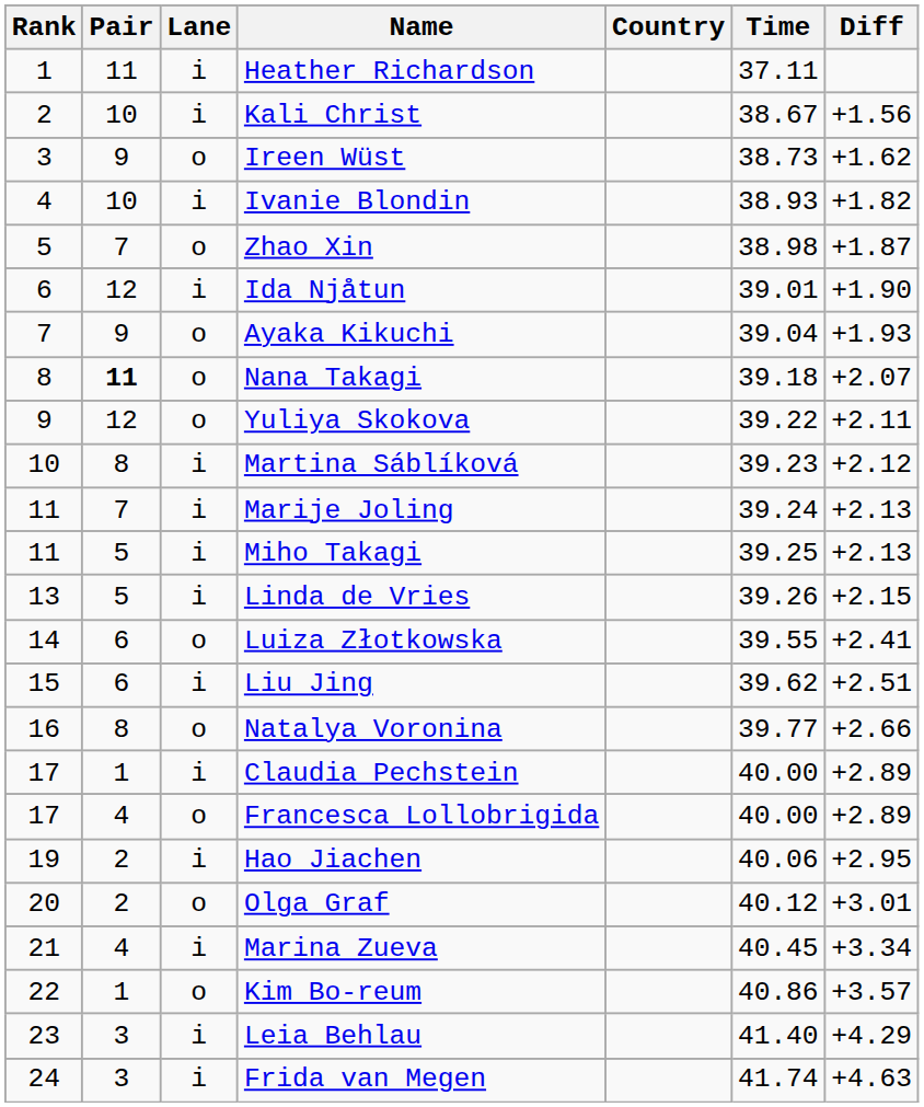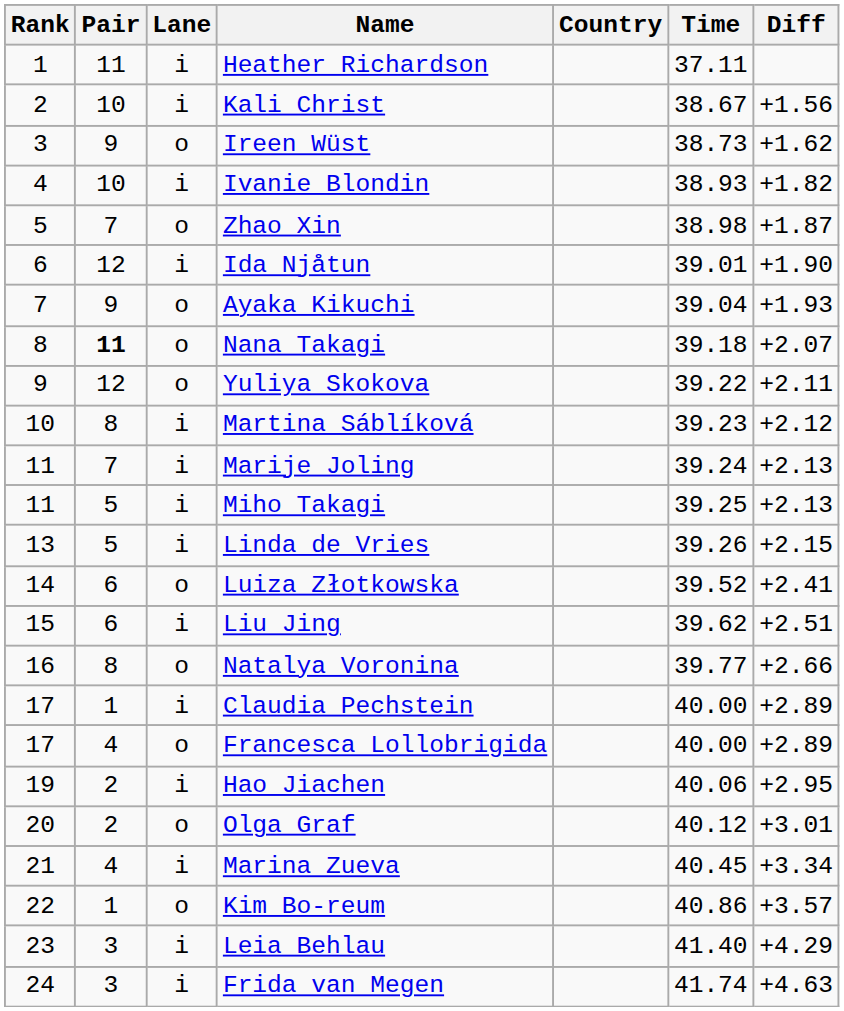 <table class="wikitable sortable" style="text-align:center">
 <tr>
 <th>Rank</th>
 <th>Pair</th>
 <th>Lane</th>
 <th>Name</th>
 <th>Country</th>
 <th>Time</th>
 <th>Diff</th>
 </tr>
 <tr>
 <td>1</td>
 <td>11</td>
 <td>i</td>
 <td align=left><a href='#'>Heather Richardson</a></td>
 <td align=left></td>
 <td>37.11</td>
 <td></td>
 </tr>
 <tr>
 <td>2</td>
 <td>10</td>
 <td>i</td>
 <td align=left><a href='#'>Kali Christ</a></td>
 <td align=left></td>
 <td>38.67</td>
 <td>+1.56</td>
 </tr>
 <tr>
 <td>3</td>
 <td>9</td>
 <td>o</td>
 <td align=left><a href='#'>Ireen Wüst</a></td>
 <td align=left></td>
 <td>38.73</td>
 <td>+1.62</td>
 </tr>
 <tr>
 <td>4</td>
 <td>10</td>
 <td>i</td>
 <td align=left><a href='#'>Ivanie Blondin</a></td>
 <td align=left></td>
 <td>38.93</td>
 <td>+1.82</td>
 </tr>
 <tr>
 <td>5</td>
 <td>7</td>
 <td>o</td>
 <td align=left><a href='#'>Zhao Xin</a></td>
 <td align=left></td>
 <td>38.98</td>
 <td>+1.87</td>
 </tr>
 <tr>
 <td>6</td>
 <td>12</td>
 <td>i</td>
 <td align=left><a href='#'>Ida Njåtun</a></td>
 <td align=left></td>
 <td>39.01</td>
 <td>+1.90</td>
 </tr>
 <tr>
 <td>7</td>
 <td>9</td>
 <td>o</td>
 <td align=left><a href='#'>Ayaka Kikuchi</a></td>
 <td align=left></td>
 <td>39.04</td>
 <td>+1.93</td>
 </tr>
 <tr>
 <td>8</td>
 <td><strong>11</strong></td>
 <td>o</td>
 <td align=left><a href='#'>Nana Takagi</a></td>
 <td align=left></td>
 <td>39.18</td>
 <td>+2.07</td>
 </tr>
 <tr>
 <td>9</td>
 <td>12</td>
 <td>o</td>
 <td align=left><a href='#'>Yuliya Skokova</a></td>
 <td align=left></td>
 <td>39.22</td>
 <td>+2.11</td>
 </tr>
 <tr>
 <td>10</td>
 <td>8</td>
 <td>i</td>
 <td align=left><a href='#'>Martina Sáblíková</a></td>
 <td align=left></td>
 <td>39.23</td>
 <td>+2.12</td>
 </tr>
 <tr>
 <td>11</td>
 <td>7</td>
 <td>i</td>
 <td align=left><a href='#'>Marije Joling</a></td>
 <td align=left></td>
 <td>39.24</td>
 <td>+2.13</td>
 </tr>
 <tr>
 <td>11</td>
 <td>5</td>
 <td>i</td>
 <td align=left><a href='#'>Miho Takagi</a></td>
 <td align=left></td>
 <td>39.25</td>
 <td>+2.13</td>
 </tr>
 <tr>
 <td>13</td>
 <td>5</td>
 <td>i</td>
 <td align=left><a href='#'>Linda de Vries</a></td>
 <td align=left></td>
 <td>39.26</td>
 <td>+2.15</td>
 </tr>
 <tr>
 <td>14</td>
 <td>6</td>
 <td>o</td>
 <td align=left><a href='#'>Luiza Złotkowska</a></td>
 <td align=left></td>
-<td>39.55</td>
+<td>39.52</td>
 <td>+2.41</td>
 </tr>
 <tr>
 <td>15</td>
 <td>6</td>
 <td>i</td>
 <td align=left><a href='#'>Liu Jing</a></td>
 <td align=left></td>
 <td>39.62</td>
 <td>+2.51</td>
 </tr>
 <tr>
 <td>16</td>
 <td>8</td>
 <td>o</td>
 <td align=left><a href='#'>Natalya Voronina</a></td>
 <td align=left></td>
 <td>39.77</td>
 <td>+2.66</td>
 </tr>
 <tr>
 <td>17</td>
 <td>1</td>
 <td>i</td>
 <td align=left><a href='#'>Claudia Pechstein</a></td>
 <td align=left></td>
 <td>40.00</td>
 <td>+2.89</td>
 </tr>
 <tr>
 <td>17</td>
 <td>4</td>
 <td>o</td>
 <td align=left><a href='#'>Francesca Lollobrigida</a></td>
 <td align=left></td>
 <td>40.00</td>
 <td>+2.89</td>
 </tr>
 <tr>
 <td>19</td>
 <td>2</td>
 <td>i</td>
 <td align=left><a href='#'>Hao Jiachen</a></td>
 <td align=left></td>
 <td>40.06</td>
 <td>+2.95</td>
 </tr>
 <tr>
 <td>20</td>
 <td>2</td>
 <td>o</td>
 <td align=left><a href='#'>Olga Graf</a></td>
 <td align=left></td>
 <td>40.12</td>
 <td>+3.01</td>
 </tr>
 <tr>
 <td>21</td>
 <td>4</td>
 <td>i</td>
 <td align=left><a href='#'>Marina Zueva</a></td>
 <td align=left></td>
 <td>40.45</td>
 <td>+3.34</td>
 </tr>
 <tr>
 <td>22</td>
 <td>1</td>
 <td>o</td>
 <td align=left><a href='#'>Kim Bo-reum</a></td>
 <td align=left></td>
 <td>40.86</td>
 <td>+3.57</td>
 </tr>
 <tr>
 <td>23</td>
 <td>3</td>
 <td>i</td>
 <td align=left><a href='#'>Leia Behlau</a></td>
 <td align=left></td>
 <td>41.40</td>
 <td>+4.29</td>
 </tr>
 <tr>
 <td>24</td>
 <td>3</td>
 <td>i</td>
 <td align=left><a href='#'>Frida van Megen</a></td>
 <td align=left></td>
 <td>41.74</td>
 <td>+4.63</td>
 </tr>
 </table>
